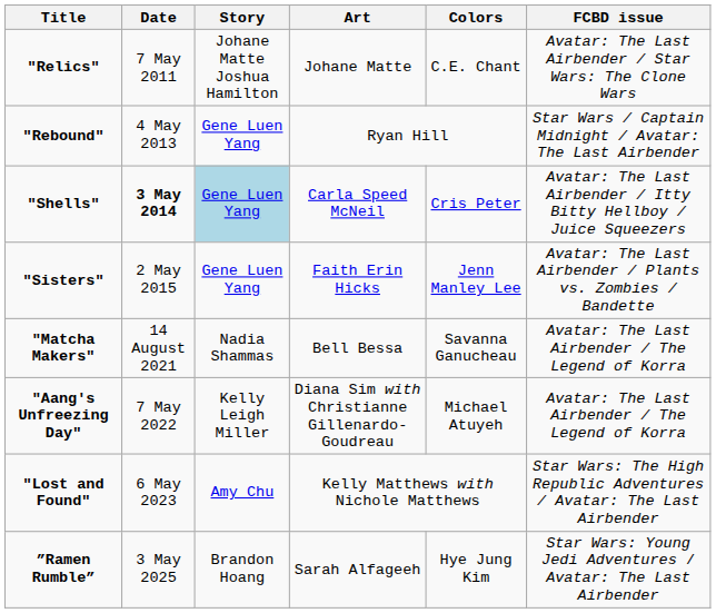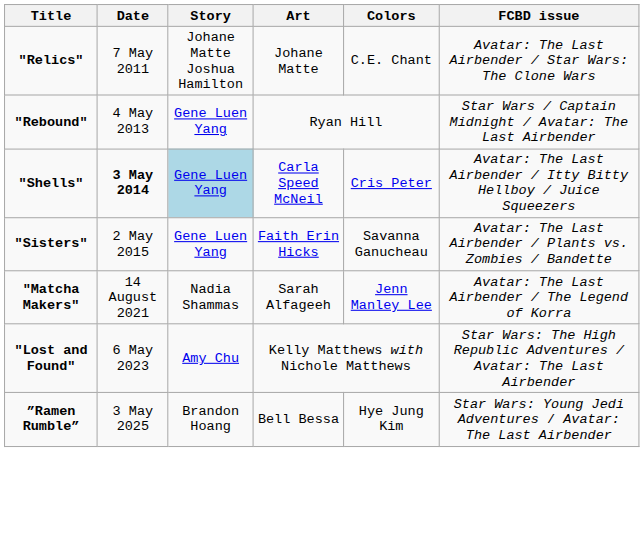 <table class="wikitable" style="text-align: center">
 <tr>
 <th>Title</th>
 <th>Date</th>
 <th>Story</th>
 <th>Art</th>
 <th>Colors</th>
 <th>FCBD issue</th>
 </tr>
 <tr>
 <td><strong>"Relics"</strong></td>
 <td>7 May 2011</td>
 <td>Johane Matte<br>Joshua Hamilton</td>
 <td>Johane Matte</td>
 <td>C.E. Chant</td>
 <td><em>Avatar: The Last Airbender / Star Wars: The Clone Wars</em></td>
 </tr>
 <tr>
 <td><strong>"Rebound"</strong></td>
 <td>4 May 2013</td>
 <td><a href='#'>Gene Luen Yang</a></td>
 <td colspan=2>Ryan Hill</td>
 <td><em>Star Wars / Captain Midnight / Avatar: The Last Airbender</em></td>
 </tr>
 <tr>
 <td><strong>"Shells"</strong></td>
 <td><strong>3 May 2014</strong></td>
 <td style="background: lightblue;"><a href='#'>Gene Luen Yang</a></td>
 <td><a href='#'>Carla Speed McNeil</a></td>
 <td><a href='#'>Cris Peter</a></td>
 <td><em>Avatar: The Last Airbender / Itty Bitty Hellboy / Juice Squeezers</em></td>
 </tr>
 <tr>
 <td><strong>"Sisters"</strong></td>
 <td>2 May 2015</td>
 <td><a href='#'>Gene Luen Yang</a></td>
 <td><a href='#'>Faith Erin Hicks</a></td>
-<td><a href='#'>Jenn Manley Lee</a></td>
+<td>Savanna Ganucheau</td>
 <td><em>Avatar: The Last Airbender / Plants vs. Zombies / Bandette</em></td>
 </tr>
 <tr>
 <td><strong>"Matcha Makers"</strong></td>
 <td>14 August 2021</td>
 <td>Nadia Shammas</td>
-<td>Bell Bessa</td>
-<td>Savanna Ganucheau</td>
-<td><em>Avatar: The Last Airbender / The Legend of Korra</em></td>
-</tr>
-<tr>
-<td><strong>"Aang's Unfreezing Day"</strong><br></td>
-<td>7 May 2022</td>
-<td>Kelly Leigh Miller</td>
-<td>Diana Sim <em>with</em><br>Christianne Gillenardo-Goudreau</td>
-<td>Michael Atuyeh</td>
+<td>Sarah Alfageeh</td>
+<td><a href='#'>Jenn Manley Lee</a></td>
 <td><em>Avatar: The Last Airbender / The Legend of Korra</em></td>
 </tr>
 <tr>
 <td><strong>"Lost and Found"</strong><br></td>
 <td>6 May 2023</td>
 <td><a href='#'>Amy Chu</a></td>
 <td colspan=2>Kelly Matthews <em>with</em><br>Nichole Matthews</td>
 <td><em>Star Wars: The High Republic Adventures / Avatar: The Last Airbender</em></td>
 </tr>
 <tr>
 <td><strong>”Ramen Rumble”</strong><br></td>
 <td>3 May 2025</td>
 <td>Brandon Hoang</td>
-<td>Sarah Alfageeh</td>
+<td>Bell Bessa</td>
 <td>Hye Jung Kim</td>
 <td><em>Star Wars: Young Jedi Adventures</em> / <em>Avatar: The Last Airbender</em></td>
 </tr>
 </table>
